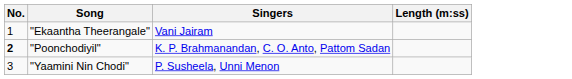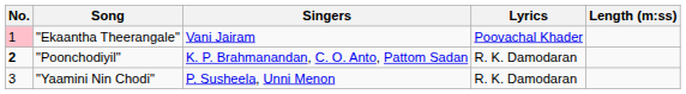 <table class="wikitable" style="font-size:95%;">
 <tr>
 <th>No.</th>
 <th>Song</th>
 <th>Singers</th>
+<th>Lyrics</th>
 <th>Length (m:ss)</th>
 </tr>
 <tr>
-<td>1</td>
+<td style="background: pink;">1</td>
 <td>"Ekaantha Theerangale"</td>
 <td><a href='#'>Vani Jairam</a></td>
+<td><a href='#'>Poovachal Khader</a></td>
 <td></td>
 </tr>
 <tr>
 <td><strong>2</strong></td>
 <td>"Poonchodiyil"</td>
 <td><a href='#'>K. P. Brahmanandan</a>, <a href='#'>C. O. Anto</a>, <a href='#'>Pattom Sadan</a></td>
+<td>R. K. Damodaran</td>
 <td></td>
 </tr>
 <tr>
 <td>3</td>
 <td>"Yaamini Nin Chodi"</td>
 <td><a href='#'>P. Susheela</a>, <a href='#'>Unni Menon</a></td>
+<td>R. K. Damodaran</td>
 <td></td>
 </tr>
 </table>
